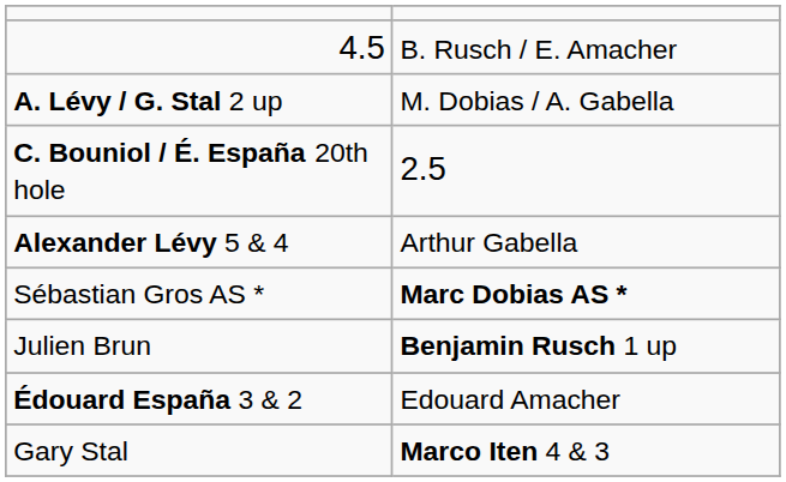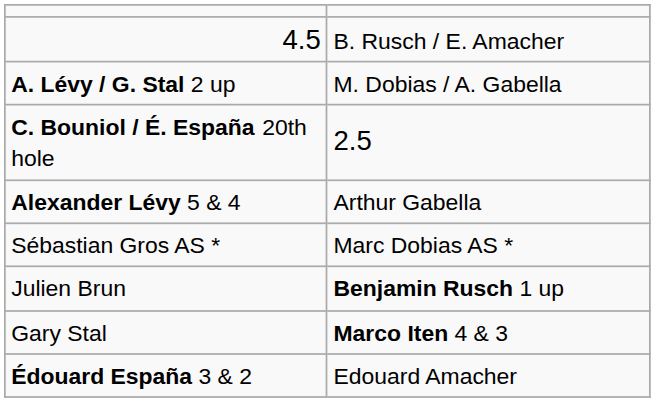 <table class="wikitable">
 <tr>
 <td align="center" width="180"></td>
 <td align="center" width="180"></td>
 </tr>
 <tr>
 <td align="right">4.5</td>
 <td><small>B. Rusch / E. Amacher</small></td>
 </tr>
 <tr>
 <td><small><strong>A. Lévy / G. Stal</strong>  2 up</small></td>
 <td><small>M. Dobias / A. Gabella</small></td>
 </tr>
 <tr>
 <td><small><strong>C. Bouniol / É. España</strong></small> <small>20th hole</small></td>
 <td>2.5</td>
 </tr>
 <tr>
 <td><small><strong>Alexander Lévy</strong> 5 & 4</small></td>
 <td><small>Arthur Gabella</small></td>
 </tr>
 <tr>
 <td><small>Sébastian Gros AS *</small></td>
-<td><strong><small>Marc Dobias AS *</small></strong></td>
+<td><small>Marc Dobias AS *</small></td>
 </tr>
 <tr>
 <td><small>Julien Brun</small></td>
 <td><small><strong>Benjamin Rusch</strong> 1 up</small></td>
 </tr>
 <tr>
+<td><small>Gary Stal</small></td>
+<td><small><strong>Marco Iten</strong> 4 & 3</small></td>
+</tr>
+<tr>
 <td><small><strong>Édouard España</strong> 3 & 2</small></td>
 <td><small>Edouard Amacher</small></td>
 </tr>
-<tr>
-<td><small>Gary Stal</small></td>
-<td><small><strong>Marco Iten</strong> 4 & 3</small></td>
-</tr>
 </table>
